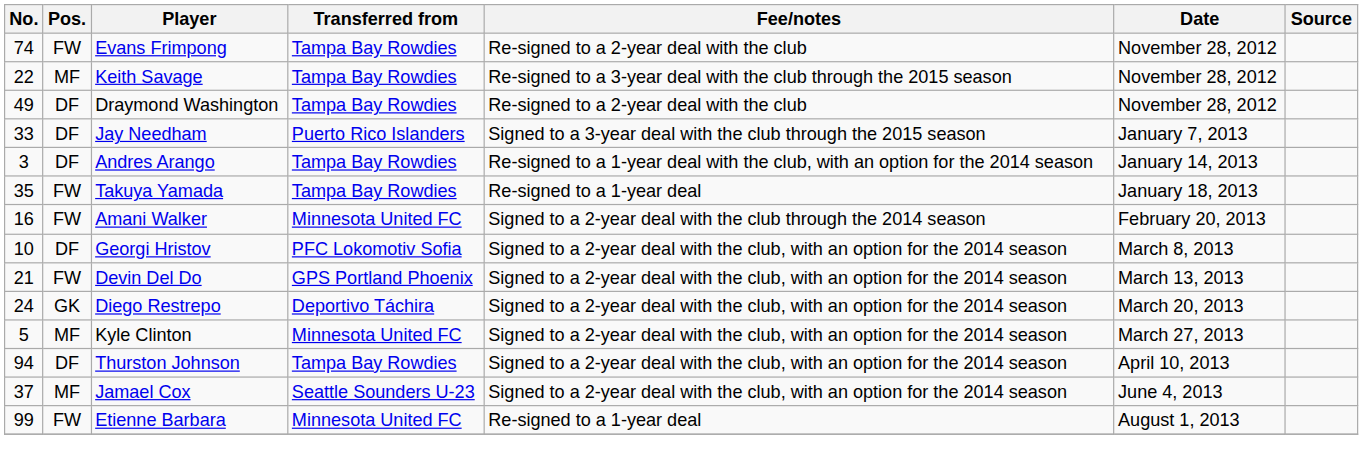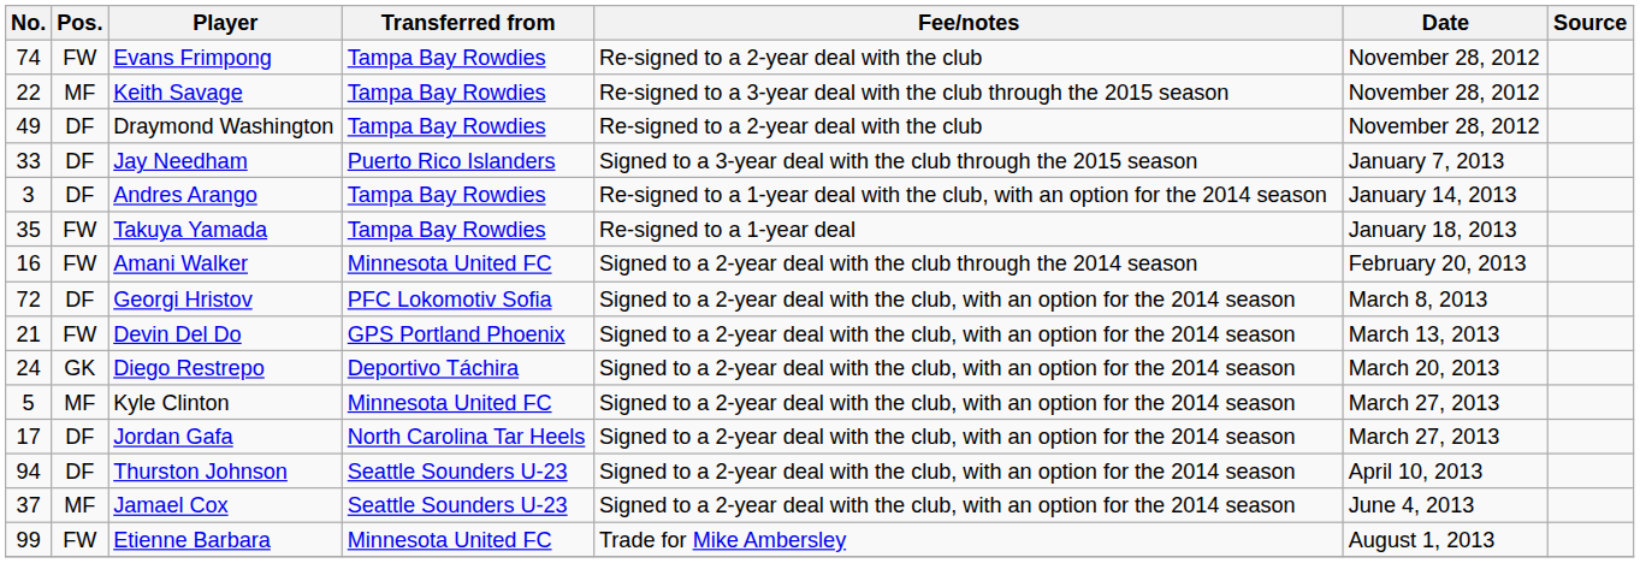 <table class="wikitable sortable" style="width:90%; text-align:center; font-size:95%; text-align:left;">
 <tr>
 <th>No.</th>
 <th>Pos.</th>
 <th>Player</th>
 <th>Transferred from</th>
 <th>Fee/notes</th>
 <th>Date</th>
 <th>Source</th>
 </tr>
 <tr>
 <td align=center>74</td>
 <td align=center>FW</td>
 <td> <a href='#'>Evans Frimpong</a></td>
 <td> <a href='#'>Tampa Bay Rowdies</a></td>
 <td>Re-signed to a 2-year deal with the club</td>
 <td>November 28, 2012</td>
 <td></td>
 </tr>
 <tr>
 <td align=center>22</td>
 <td align=center>MF</td>
 <td> <a href='#'>Keith Savage</a></td>
 <td> <a href='#'>Tampa Bay Rowdies</a></td>
 <td>Re-signed to a 3-year deal with the club through the 2015 season</td>
 <td>November 28, 2012</td>
 <td></td>
 </tr>
 <tr>
 <td align=center>49</td>
 <td align=center>DF</td>
 <td> Draymond Washington</td>
 <td> <a href='#'>Tampa Bay Rowdies</a></td>
 <td>Re-signed to a 2-year deal with the club</td>
 <td>November 28, 2012</td>
 <td></td>
 </tr>
 <tr>
 <td align=center>33</td>
 <td align=center>DF</td>
 <td> <a href='#'>Jay Needham</a></td>
 <td> <a href='#'>Puerto Rico Islanders</a></td>
 <td>Signed to a 3-year deal with the club through the 2015 season</td>
 <td>January 7, 2013</td>
 <td></td>
 </tr>
 <tr>
 <td align=center>3</td>
 <td align=center>DF</td>
 <td> <a href='#'>Andres Arango</a></td>
 <td> <a href='#'>Tampa Bay Rowdies</a></td>
 <td>Re-signed to a 1-year deal with the club, with an option for the 2014 season</td>
 <td>January 14, 2013</td>
 <td></td>
 </tr>
 <tr>
 <td align=center>35</td>
 <td align=center>FW</td>
 <td> <a href='#'>Takuya Yamada</a></td>
 <td> <a href='#'>Tampa Bay Rowdies</a></td>
 <td>Re-signed to a 1-year deal</td>
 <td>January 18, 2013</td>
 <td></td>
 </tr>
 <tr>
 <td align=center>16</td>
 <td align=center>FW</td>
 <td> <a href='#'>Amani Walker</a></td>
 <td> <a href='#'>Minnesota United FC</a></td>
 <td>Signed to a 2-year deal with the club through the 2014 season</td>
 <td>February 20, 2013</td>
 <td></td>
 </tr>
 <tr>
-<td align=center>10</td>
+<td align=center>72</td>
 <td align=center>DF</td>
 <td> <a href='#'>Georgi Hristov</a></td>
 <td> <a href='#'>PFC Lokomotiv Sofia</a></td>
 <td>Signed to a 2-year deal with the club, with an option for the 2014 season</td>
 <td>March 8, 2013</td>
 <td></td>
 </tr>
 <tr>
 <td align=center>21</td>
 <td align=center>FW</td>
 <td> <a href='#'>Devin Del Do</a></td>
 <td> <a href='#'>GPS Portland Phoenix</a></td>
 <td>Signed to a 2-year deal with the club, with an option for the 2014 season</td>
 <td>March 13, 2013</td>
 <td></td>
 </tr>
 <tr>
 <td align=center>24</td>
 <td align=center>GK</td>
 <td> <a href='#'>Diego Restrepo</a></td>
 <td> <a href='#'>Deportivo Táchira</a></td>
 <td>Signed to a 2-year deal with the club, with an option for the 2014 season</td>
 <td>March 20, 2013</td>
 <td></td>
 </tr>
 <tr>
 <td align=center>5</td>
 <td align=center>MF</td>
 <td> Kyle Clinton</td>
 <td> <a href='#'>Minnesota United FC</a></td>
 <td>Signed to a 2-year deal with the club, with an option for the 2014 season</td>
 <td>March 27, 2013</td>
 <td></td>
 </tr>
 <tr>
+<td align=center>17</td>
+<td align=center>DF</td>
+<td> <a href='#'>Jordan Gafa</a></td>
+<td> <a href='#'>North Carolina Tar Heels</a></td>
+<td>Signed to a 2-year deal with the club, with an option for the 2014 season</td>
+<td>March 27, 2013</td>
+<td></td>
+</tr>
+<tr>
 <td align=center>94</td>
 <td align=center>DF</td>
 <td> <a href='#'>Thurston Johnson</a></td>
-<td> <a href='#'>Tampa Bay Rowdies</a></td>
+<td> <a href='#'>Seattle Sounders U-23</a></td>
 <td>Signed to a 2-year deal with the club, with an option for the 2014 season</td>
 <td>April 10, 2013</td>
 <td></td>
 </tr>
 <tr>
 <td align=center>37</td>
 <td align=center>MF</td>
 <td> <a href='#'>Jamael Cox</a></td>
 <td> <a href='#'>Seattle Sounders U-23</a></td>
 <td>Signed to a 2-year deal with the club, with an option for the 2014 season</td>
 <td>June 4, 2013</td>
 <td></td>
 </tr>
 <tr>
 <td align=center>99</td>
 <td align=center>FW</td>
 <td> <a href='#'>Etienne Barbara</a></td>
 <td> <a href='#'>Minnesota United FC</a></td>
-<td>Re-signed to a 1-year deal</td>
+<td>Trade for <a href='#'>Mike Ambersley</a></td>
 <td>August 1, 2013</td>
 <td></td>
 </tr>
 <tr>
 </tr>
 </table>
